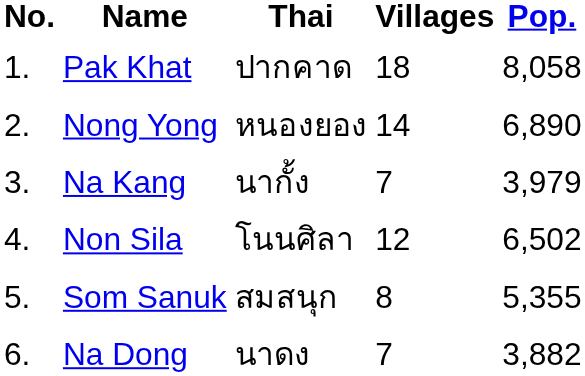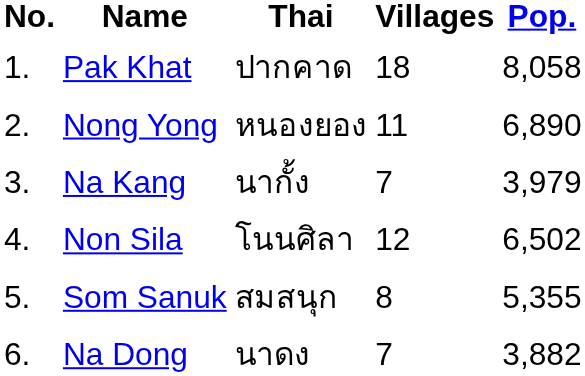 <table>
 <tr>
 <th>No.</th>
 <th>Name</th>
 <th>Thai</th>
 <th>Villages</th>
 <th><a href='#'>Pop.</a></th>
 </tr>
 <tr>
 <td>1.</td>
 <td><a href='#'>Pak Khat</a></td>
 <td>ปากคาด</td>
 <td>18</td>
 <td>8,058</td>
 </tr>
 <tr>
 <td>2.</td>
 <td><a href='#'>Nong Yong</a></td>
 <td>หนองยอง</td>
-<td>14</td>
+<td>11</td>
 <td>6,890</td>
 </tr>
 <tr>
 <td>3.</td>
 <td><a href='#'>Na Kang</a></td>
 <td>นากั้ง</td>
 <td>7</td>
 <td>3,979</td>
 </tr>
 <tr>
 <td>4.</td>
 <td><a href='#'>Non Sila</a></td>
 <td>โนนศิลา</td>
 <td>12</td>
 <td>6,502</td>
 </tr>
 <tr>
 <td>5.</td>
 <td><a href='#'>Som Sanuk</a></td>
 <td>สมสนุก</td>
 <td>8</td>
 <td>5,355</td>
 </tr>
 <tr>
 <td>6.</td>
 <td><a href='#'>Na Dong</a></td>
 <td>นาดง</td>
 <td>7</td>
 <td>3,882</td>
 </tr>
 </table>
